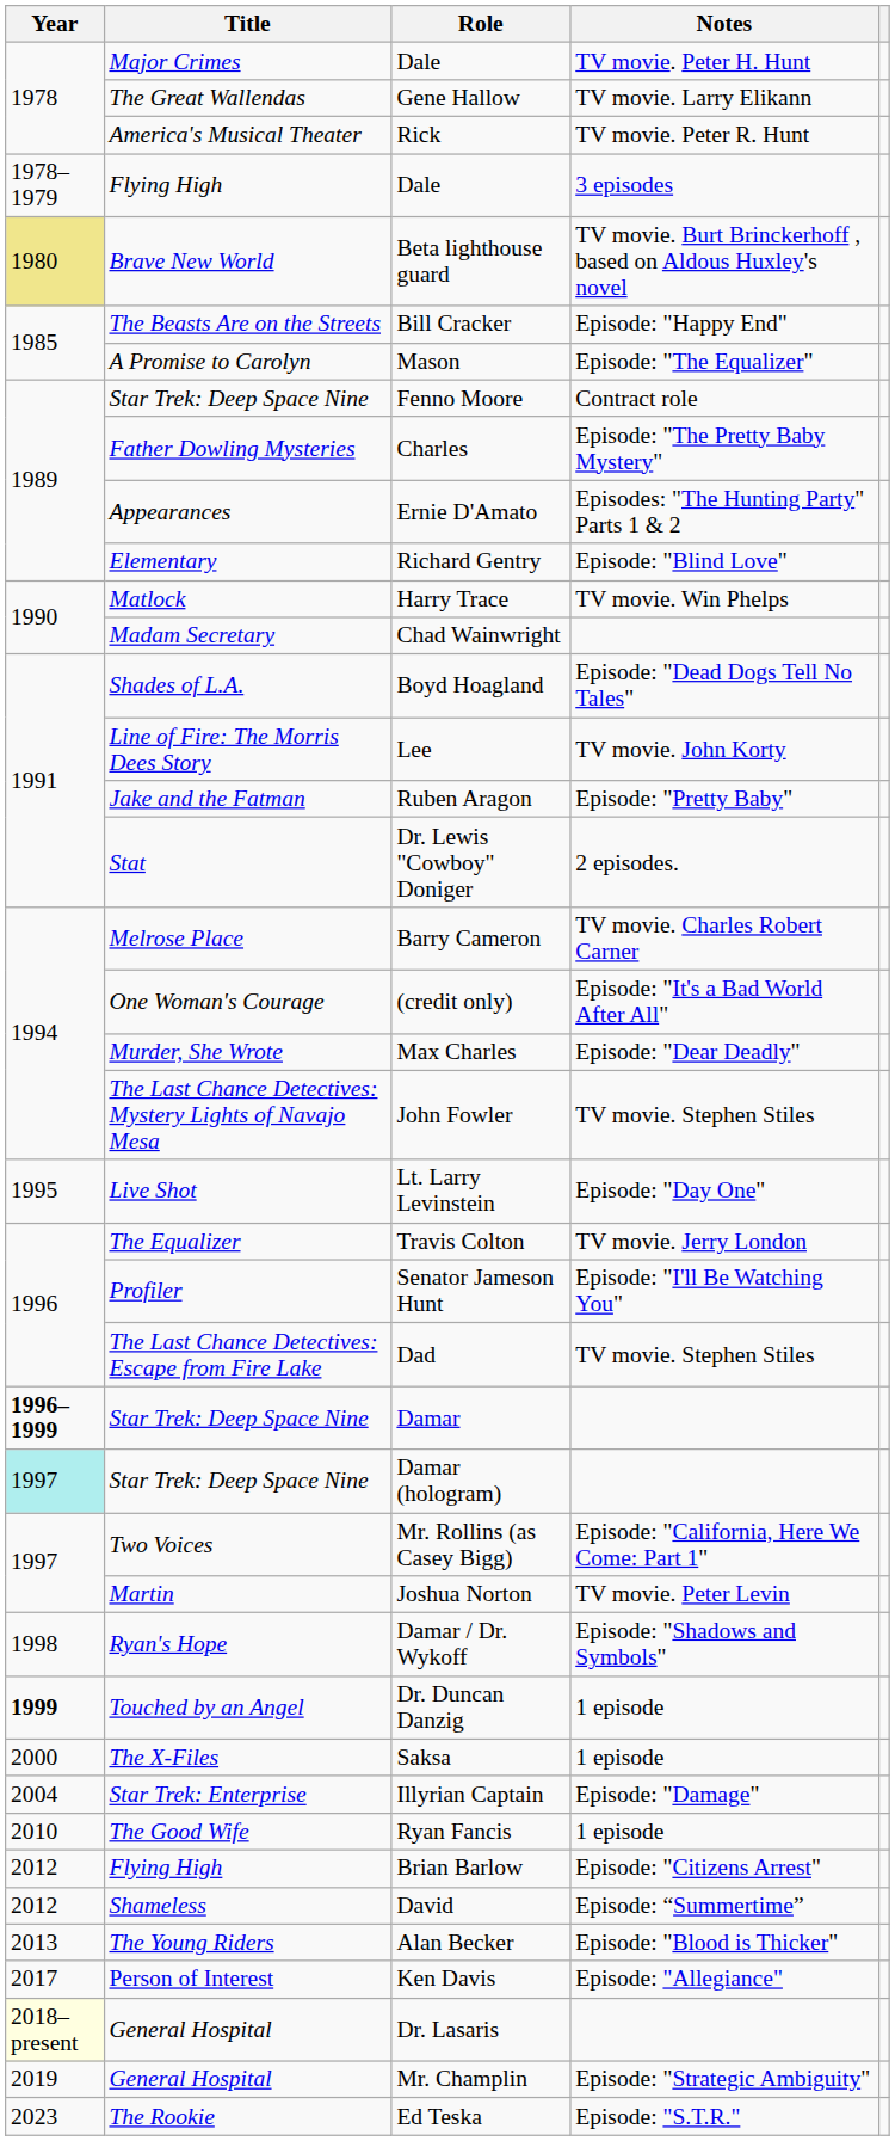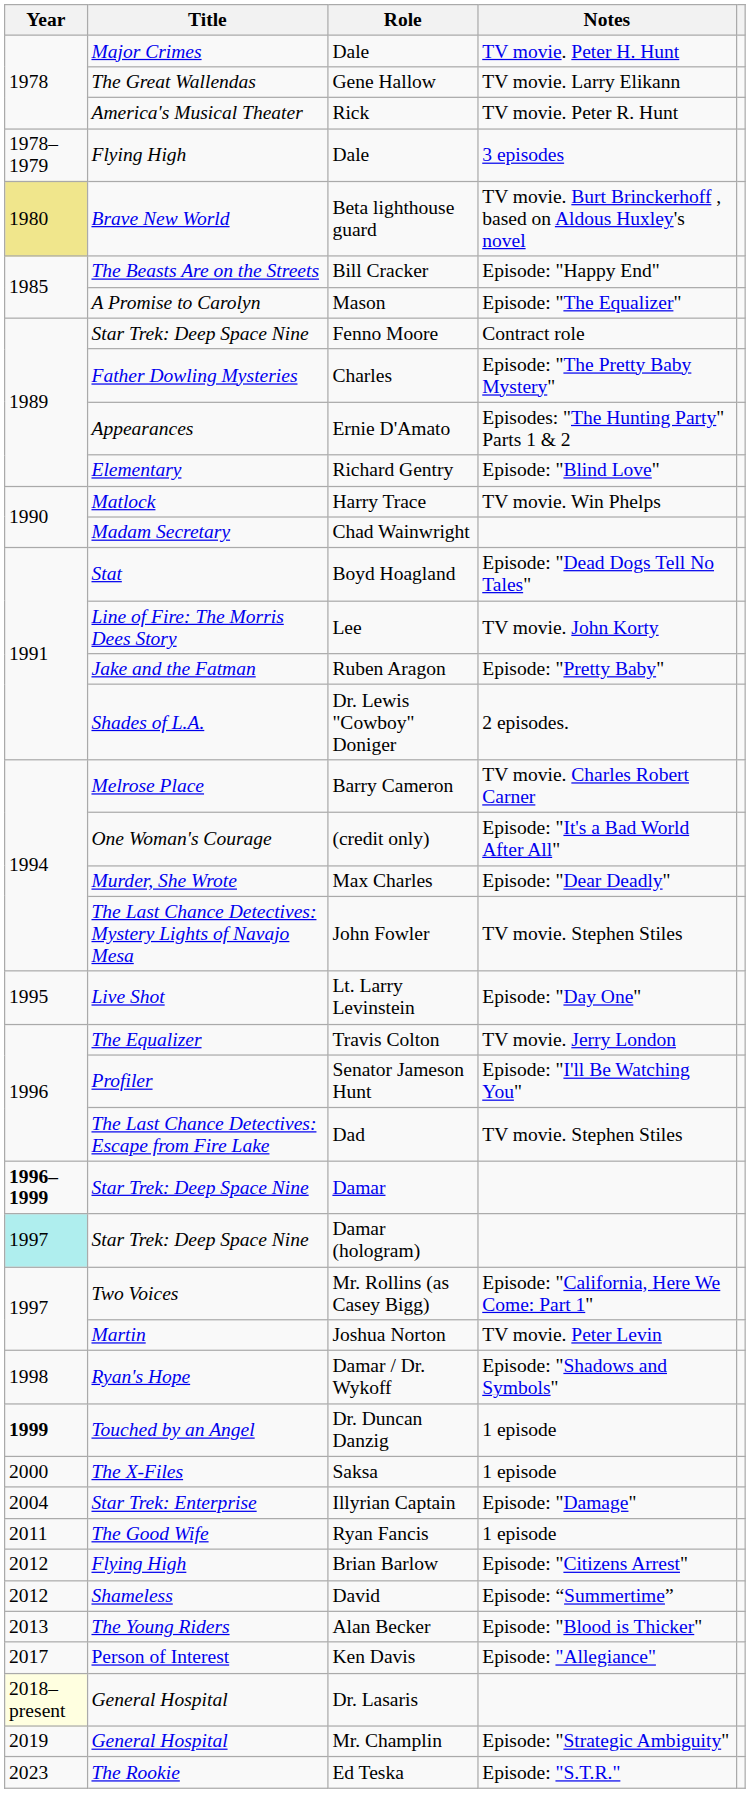 <table class="wikitable sortable">
 <tr>
 <th>Year</th>
 <th>Title</th>
 <th>Role</th>
 <th>Notes</th>
 <th class="unsortable"></th>
 </tr>
 <tr>
 <td rowspan="3">1978</td>
 <td><em><a href='#'>Major Crimes</a></em></td>
 <td>Dale</td>
 <td><a href='#'>TV movie</a>. <a href='#'>Peter H. Hunt</a> </td>
 <td></td>
 </tr>
 <tr>
 <td><em>The Great Wallendas</em></td>
 <td>Gene Hallow</td>
 <td>TV movie. Larry Elikann </td>
 <td></td>
 </tr>
 <tr>
 <td><em>America's Musical Theater</em></td>
 <td>Rick</td>
 <td>TV movie. Peter R. Hunt </td>
 <td></td>
 </tr>
 <tr>
 <td>1978–1979</td>
 <td><em>Flying High</em></td>
 <td>Dale</td>
 <td><a href='#'>3 episodes</a></td>
 <td></td>
 </tr>
 <tr>
 <td style="background: khaki;">1980</td>
 <td><em><a href='#'>Brave New World</a></em></td>
 <td>Beta lighthouse guard</td>
 <td>TV movie. <a href='#'>Burt Brinckerhoff</a> , based on <a href='#'>Aldous Huxley</a>'s <a href='#'>novel</a></td>
 <td></td>
 </tr>
 <tr>
 <td rowspan="2">1985</td>
 <td><em><a href='#'>The Beasts Are on the Streets</a></em></td>
 <td>Bill Cracker</td>
 <td>Episode: "Happy End"</td>
 <td></td>
 </tr>
 <tr>
 <td><em>A Promise to Carolyn</em></td>
 <td>Mason</td>
 <td>Episode: "<a href='#'>The Equalizer</a>" </td>
 <td></td>
 </tr>
 <tr>
 <td rowspan="4">1989</td>
 <td><em>Star Trek: Deep Space Nine</em></td>
 <td>Fenno Moore</td>
 <td>Contract role</td>
 <td></td>
 </tr>
 <tr>
 <td><em><a href='#'>Father Dowling Mysteries</a></em></td>
 <td>Charles</td>
 <td>Episode: "<a href='#'>The Pretty Baby Mystery</a>"</td>
 <td></td>
 </tr>
 <tr>
 <td><em>Appearances</em></td>
 <td>Ernie D'Amato</td>
 <td>Episodes: "<a href='#'>The Hunting Party</a>" Parts 1 & 2</td>
 <td></td>
 </tr>
 <tr>
 <td><em><a href='#'>Elementary</a></em></td>
 <td>Richard Gentry</td>
 <td>Episode: "<a href='#'>Blind Love</a>"</td>
 <td></td>
 </tr>
 <tr>
 <td rowspan="2">1990</td>
 <td><em><a href='#'>Matlock</a></em></td>
 <td>Harry Trace</td>
 <td>TV movie. Win Phelps </td>
 <td></td>
 </tr>
 <tr>
 <td><em><a href='#'>Madam Secretary</a></em></td>
 <td>Chad Wainwright</td>
 <td></td>
 <td></td>
 </tr>
 <tr>
 <td rowspan="4">1991</td>
-<td><em><a href='#'>Shades of L.A.</a></em></td>
+<td><em><a href='#'>Stat</a></em></td>
 <td>Boyd Hoagland</td>
 <td>Episode: "<a href='#'>Dead Dogs Tell No Tales</a>"</td>
 <td></td>
 </tr>
 <tr>
 <td><em><a href='#'>Line of Fire: The Morris Dees Story</a></em></td>
 <td>Lee</td>
 <td>TV movie. <a href='#'>John Korty</a> </td>
 <td></td>
 </tr>
 <tr>
 <td><em><a href='#'>Jake and the Fatman</a></em></td>
 <td>Ruben Aragon</td>
 <td>Episode: "<a href='#'>Pretty Baby</a>"</td>
 <td></td>
 </tr>
 <tr>
-<td><em><a href='#'>Stat</a></em></td>
+<td><em><a href='#'>Shades of L.A.</a></em></td>
 <td>Dr. Lewis "Cowboy" Doniger</td>
 <td>2 episodes.  </td>
 <td></td>
 </tr>
 <tr>
 <td rowspan="4">1994</td>
 <td><em><a href='#'>Melrose Place</a></em></td>
 <td>Barry Cameron</td>
 <td>TV movie. <a href='#'>Charles Robert Carner</a> </td>
 <td></td>
 </tr>
 <tr>
 <td><em>One Woman's Courage</em></td>
 <td>(credit only)</td>
 <td>Episode: "<a href='#'>It's a Bad World After All</a>"</td>
 <td></td>
 </tr>
 <tr>
 <td><em><a href='#'>Murder, She Wrote</a></em></td>
 <td>Max Charles</td>
 <td>Episode: "<a href='#'>Dear Deadly</a>"</td>
 <td></td>
 </tr>
 <tr>
 <td><em><a href='#'>The Last Chance Detectives: Mystery Lights of Navajo Mesa</a></em></td>
 <td>John Fowler</td>
 <td>TV movie. Stephen Stiles </td>
 <td></td>
 </tr>
 <tr>
 <td>1995</td>
 <td><em><a href='#'>Live Shot</a></em></td>
 <td>Lt. Larry Levinstein</td>
 <td>Episode: "<a href='#'>Day One</a>"</td>
 <td></td>
 </tr>
 <tr>
 <td rowspan="3">1996</td>
 <td><em><a href='#'>The Equalizer</a></em></td>
 <td>Travis Colton</td>
 <td>TV movie. <a href='#'>Jerry London</a> </td>
 <td></td>
 </tr>
 <tr>
 <td><em><a href='#'>Profiler</a></em></td>
 <td>Senator Jameson Hunt</td>
 <td>Episode: "<a href='#'>I'll Be Watching You</a>"</td>
 <td></td>
 </tr>
 <tr>
 <td><em><a href='#'>The Last Chance Detectives: Escape from Fire Lake</a></em></td>
 <td>Dad</td>
 <td>TV movie. Stephen Stiles </td>
 <td></td>
 </tr>
 <tr>
 <td><strong>1996–1999</strong></td>
 <td><em><a href='#'>Star Trek: Deep Space Nine</a></em></td>
 <td><a href='#'>Damar</a></td>
 <td></td>
 </tr>
 <tr>
 <td style="background: paleturquoise;">1997</td>
 <td><em>Star Trek: Deep Space Nine</em></td>
 <td>Damar (hologram)</td>
 <td></td>
 <td></td>
 </tr>
 <tr>
 <td rowspan="2">1997</td>
 <td><em>Two Voices</em></td>
 <td>Mr. Rollins (as Casey Bigg)</td>
 <td>Episode: "<a href='#'>California, Here We Come: Part 1</a>"</td>
 <td></td>
 </tr>
 <tr>
 <td><em><a href='#'>Martin</a></em></td>
 <td>Joshua Norton</td>
 <td>TV movie. <a href='#'>Peter Levin</a> </td>
 <td></td>
 </tr>
 <tr>
 <td>1998</td>
 <td><em><a href='#'>Ryan's Hope</a></em></td>
 <td>Damar / Dr. Wykoff</td>
 <td>Episode: "<a href='#'>Shadows and Symbols</a>" </td>
 </tr>
 <tr>
 <td><strong>1999</strong></td>
 <td><em><a href='#'>Touched by an Angel</a></em></td>
 <td>Dr. Duncan Danzig</td>
 <td>1 episode</td>
 <td></td>
 </tr>
 <tr>
 <td>2000</td>
 <td><em><a href='#'>The X-Files</a></em></td>
 <td>Saksa</td>
 <td>1 episode</td>
 <td></td>
 </tr>
 <tr>
 <td>2004</td>
 <td><em><a href='#'>Star Trek: Enterprise</a></em></td>
 <td>Illyrian Captain</td>
 <td>Episode: "<a href='#'>Damage</a>"</td>
 <td></td>
 </tr>
 <tr>
-<td>2010</td>
+<td>2011</td>
 <td><em><a href='#'>The Good Wife</a></em></td>
 <td>Ryan Fancis</td>
 <td>1 episode</td>
 <td></td>
 </tr>
 <tr>
 <td>2012</td>
 <td><em><a href='#'>Flying High</a></em></td>
 <td>Brian Barlow</td>
 <td>Episode: "<a href='#'>Citizens Arrest</a>"</td>
 </tr>
 <tr>
 <td>2012</td>
 <td><a href='#'><em>Shameless</em></a></td>
 <td>David</td>
 <td>Episode: “<a href='#'>Summertime</a>”</td>
 <td></td>
 </tr>
 <tr>
 <td>2013</td>
 <td><em><a href='#'>The Young Riders</a></em></td>
 <td>Alan Becker</td>
 <td>Episode: "<a href='#'>Blood is Thicker</a>"</td>
 <td></td>
 </tr>
 <tr>
 <td>2017</td>
 <td><a href='#'>Person of Interest</a></td>
 <td>Ken Davis</td>
 <td>Episode: <a href='#'>"Allegiance"</a></td>
 <td></td>
 </tr>
 <tr>
 <td style="background: lightyellow;">2018–present</td>
 <td><em>General Hospital</em></td>
 <td>Dr. Lasaris</td>
 <td></td>
 <td></td>
 </tr>
 <tr>
 <td>2019</td>
 <td><em><a href='#'>General Hospital</a></em></td>
 <td>Mr. Champlin</td>
 <td>Episode: "<a href='#'>Strategic Ambiguity</a>" </td>
 <td></td>
 </tr>
 <tr>
 <td>2023</td>
 <td><em><a href='#'>The Rookie</a></em></td>
 <td>Ed Teska</td>
 <td>Episode: <a href='#'>"S.T.R."</a></td>
 <td></td>
 </tr>
 </table>
